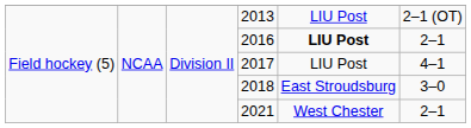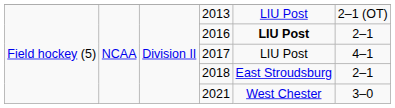 <table class="wikitable" style="text-align:center">
 <tr>
 </tr>
 <tr align="center">
 <td rowspan="5"><a href='#'>Field hockey</a> (5)</td>
 <td rowspan="5"><a href='#'>NCAA</a></td>
 <td rowspan="5"><a href='#'>Division II</a></td>
 <td>2013</td>
 <td><a href='#'>LIU Post</a></td>
 <td>2–1 (OT)</td>
 </tr>
 <tr align="center">
 <td>2016</td>
 <td><strong>LIU Post</strong></td>
 <td>2–1</td>
 </tr>
 <tr align="center">
 <td>2017</td>
 <td>LIU Post</td>
 <td>4–1</td>
 </tr>
 <tr align="center">
 <td>2018</td>
 <td><a href='#'>East Stroudsburg</a></td>
-<td>3–0</td>
+<td>2–1</td>
 </tr>
 <tr align="center">
 <td>2021</td>
 <td><a href='#'>West Chester</a></td>
-<td>2–1</td>
+<td>3–0</td>
 </tr>
 </table>
